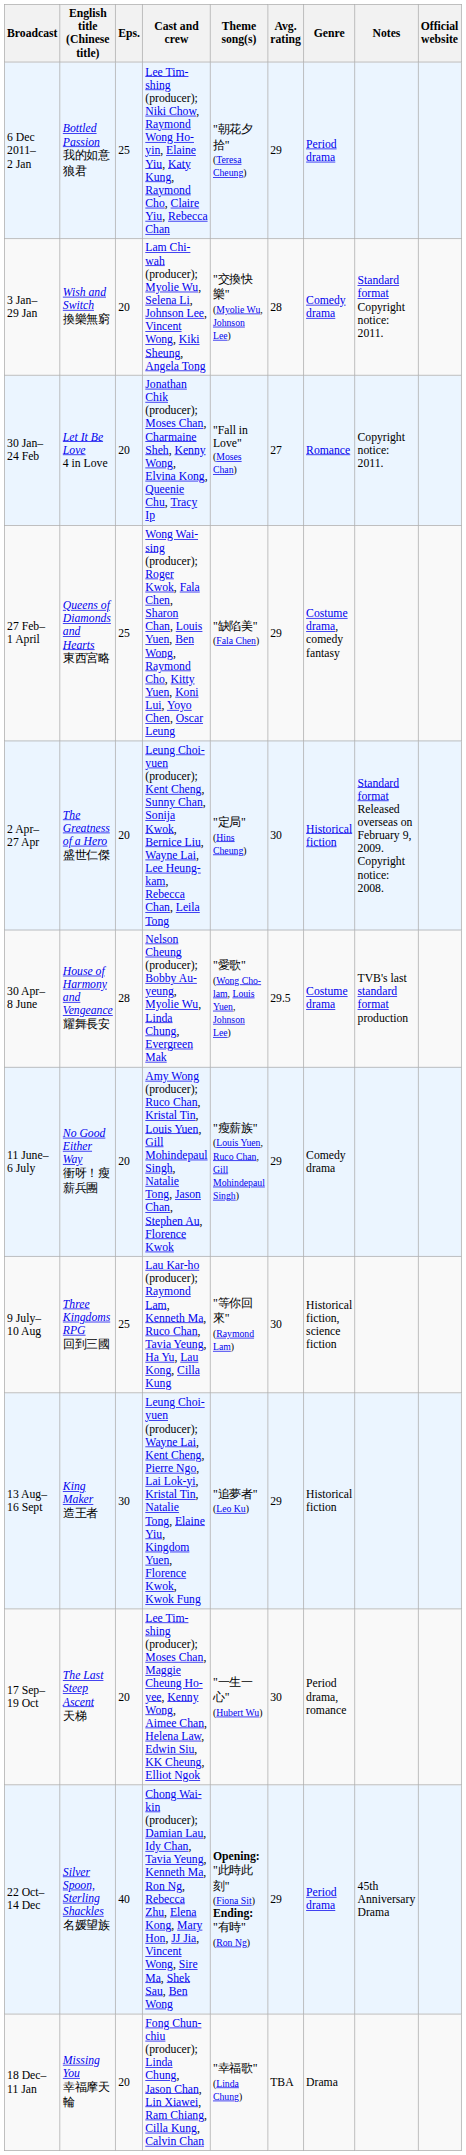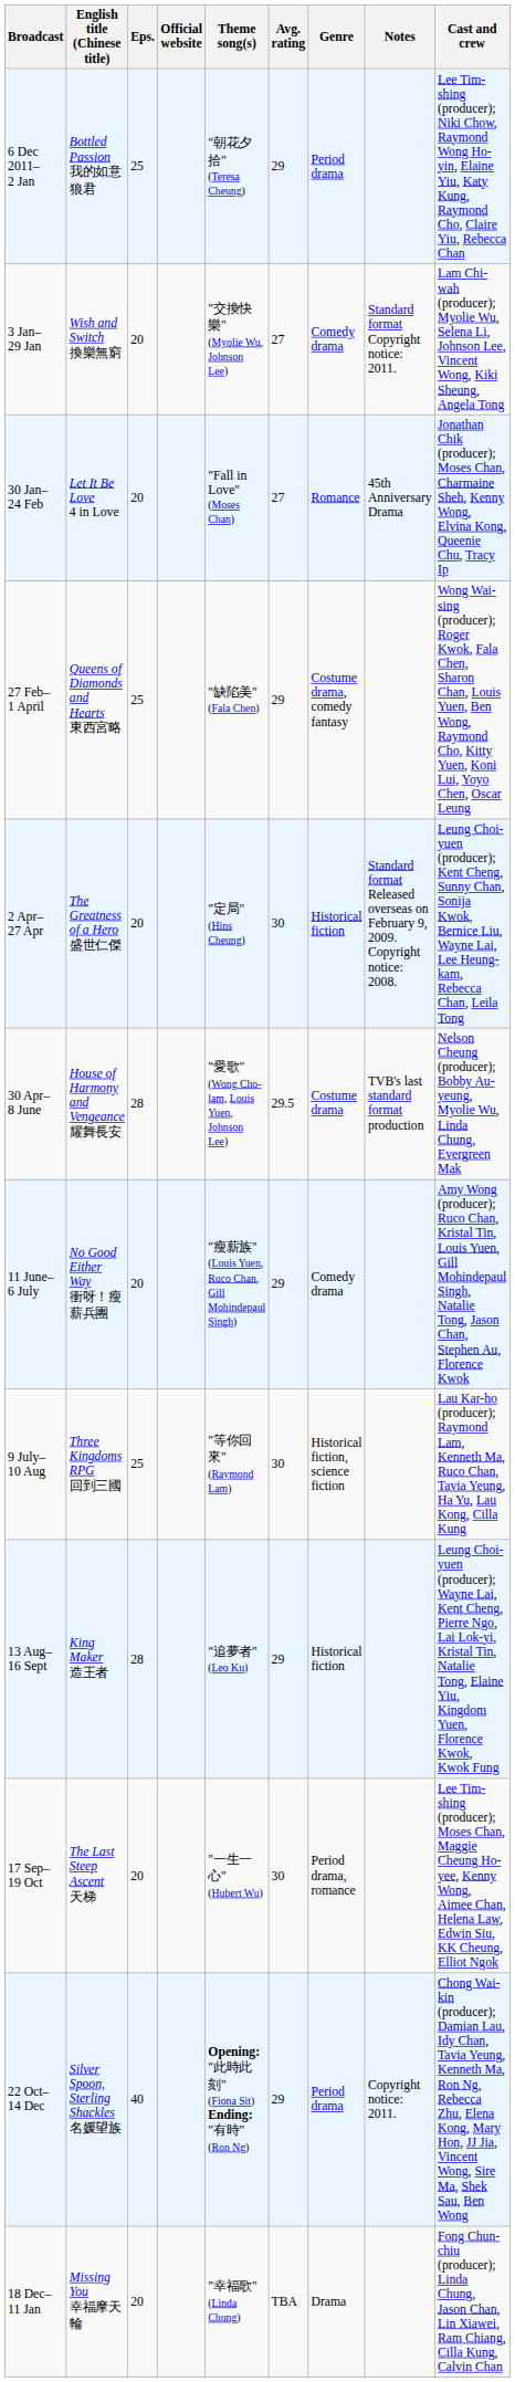 <table class="wikitable sortable" width="100%" style="text-align: left">
 <tr>
 <th align=center width=8% bgcolor="silver">Broadcast</th>
 <th align=center width=20% bgcolor="silver">English title <br> (Chinese title)</th>
 <th align=center width=1% bgcolor="silver">Eps.</th>
-<th align=center width=30% bgcolor="silver">Cast and crew</th>
+<th align=center width=1% bgcolor="silver">Official website</th>
 <th align=center width=20% bgcolor="silver">Theme song(s)</th>
 <th align=center width=1% bgcolor="silver">Avg. rating</th>
 <th align=center width=10% bgcolor="silver">Genre</th>
 <th align=center width=15% bgcolor="silver">Notes</th>
-<th align=center width=1% bgcolor="silver">Official website</th>
+<th align=center width=30% bgcolor="silver">Cast and crew</th>
 </tr>
 <tr ---- bgcolor="#ebf5ff">
 <td>6 Dec 2011–<br>2 Jan</td>
 <td><em><a href='#'>Bottled Passion</a></em><br> 我的如意狼君</td>
 <td>25</td>
-<td><a href='#'>Lee Tim-shing</a> (producer); <a href='#'>Niki Chow</a>, <a href='#'>Raymond Wong Ho-yin</a>, <a href='#'>Elaine Yiu</a>, <a href='#'>Katy Kung</a>, <a href='#'>Raymond Cho</a>, <a href='#'>Claire Yiu</a>, <a href='#'>Rebecca Chan</a></td>
+<td></td>
 <td>"朝花夕拾" <br><small>(<a href='#'>Teresa Cheung</a>)</small></td>
 <td>29</td>
 <td><a href='#'>Period drama</a></td>
 <td></td>
-<td></td>
+<td><a href='#'>Lee Tim-shing</a> (producer); <a href='#'>Niki Chow</a>, <a href='#'>Raymond Wong Ho-yin</a>, <a href='#'>Elaine Yiu</a>, <a href='#'>Katy Kung</a>, <a href='#'>Raymond Cho</a>, <a href='#'>Claire Yiu</a>, <a href='#'>Rebecca Chan</a></td>
 </tr>
 <tr>
 <td>3 Jan–<br>29 Jan</td>
 <td><em><a href='#'>Wish and Switch</a></em> <br> 換樂無窮</td>
 <td>20</td>
-<td><a href='#'>Lam Chi-wah</a> (producer); <a href='#'>Myolie Wu</a>, <a href='#'>Selena Li</a>, <a href='#'>Johnson Lee</a>, <a href='#'>Vincent Wong</a>, <a href='#'>Kiki Sheung</a>, <a href='#'>Angela Tong</a></td>
+<td></td>
 <td>"交換快樂" <br><small>(<a href='#'>Myolie Wu</a>, <a href='#'>Johnson Lee</a>)</small></td>
-<td>28</td>
+<td>27</td>
 <td><a href='#'>Comedy drama</a></td>
 <td><a href='#'>Standard format</a><br>Copyright notice: 2011.</td>
-<td></td>
+<td><a href='#'>Lam Chi-wah</a> (producer); <a href='#'>Myolie Wu</a>, <a href='#'>Selena Li</a>, <a href='#'>Johnson Lee</a>, <a href='#'>Vincent Wong</a>, <a href='#'>Kiki Sheung</a>, <a href='#'>Angela Tong</a></td>
 </tr>
 <tr ---- bgcolor="#ebf5ff">
 <td>30 Jan–<br>24 Feb</td>
 <td><em><a href='#'>Let It Be Love</a></em> <br> 4 in Love</td>
 <td>20</td>
-<td><a href='#'>Jonathan Chik</a> (producer); <a href='#'>Moses Chan</a>, <a href='#'>Charmaine Sheh</a>, <a href='#'>Kenny Wong</a>, <a href='#'>Elvina Kong</a>, <a href='#'>Queenie Chu</a>, <a href='#'>Tracy Ip</a></td>
+<td></td>
 <td>"Fall in Love" <br><small>(<a href='#'>Moses Chan</a>)</small></td>
 <td>27</td>
 <td><a href='#'>Romance</a></td>
-<td>Copyright notice: 2011.</td>
-<td></td>
+<td>45th Anniversary Drama</td>
+<td><a href='#'>Jonathan Chik</a> (producer); <a href='#'>Moses Chan</a>, <a href='#'>Charmaine Sheh</a>, <a href='#'>Kenny Wong</a>, <a href='#'>Elvina Kong</a>, <a href='#'>Queenie Chu</a>, <a href='#'>Tracy Ip</a></td>
 </tr>
 <tr>
 <td>27 Feb–<br>1 April</td>
 <td><em><a href='#'>Queens of Diamonds and Hearts</a></em> <br> 東西宮略</td>
 <td>25</td>
-<td><a href='#'>Wong Wai-sing</a> (producer); <a href='#'>Roger Kwok</a>, <a href='#'>Fala Chen</a>, <a href='#'>Sharon Chan</a>, <a href='#'>Louis Yuen</a>, <a href='#'>Ben Wong</a>, <a href='#'>Raymond Cho</a>, <a href='#'>Kitty Yuen</a>, <a href='#'>Koni Lui</a>, <a href='#'>Yoyo Chen</a>, <a href='#'>Oscar Leung</a></td>
+<td></td>
 <td>"缺陷美" <br><small>(<a href='#'>Fala Chen</a>)</small></td>
 <td>29</td>
 <td><a href='#'>Costume drama</a>, comedy fantasy</td>
 <td></td>
-<td></td>
+<td><a href='#'>Wong Wai-sing</a> (producer); <a href='#'>Roger Kwok</a>, <a href='#'>Fala Chen</a>, <a href='#'>Sharon Chan</a>, <a href='#'>Louis Yuen</a>, <a href='#'>Ben Wong</a>, <a href='#'>Raymond Cho</a>, <a href='#'>Kitty Yuen</a>, <a href='#'>Koni Lui</a>, <a href='#'>Yoyo Chen</a>, <a href='#'>Oscar Leung</a></td>
 </tr>
 <tr ---- bgcolor="#ebf5ff">
 <td>2 Apr–<br>27 Apr</td>
 <td><em><a href='#'>The Greatness of a Hero</a></em> <br> 盛世仁傑</td>
 <td>20</td>
-<td><a href='#'>Leung Choi-yuen</a> (producer); <a href='#'>Kent Cheng</a>, <a href='#'>Sunny Chan</a>, <a href='#'>Sonija Kwok</a>, <a href='#'>Bernice Liu</a>, <a href='#'>Wayne Lai</a>, <a href='#'>Lee Heung-kam</a>, <a href='#'>Rebecca Chan</a>, <a href='#'>Leila Tong</a></td>
+<td></td>
 <td>"定局" <br><small>(<a href='#'>Hins Cheung</a>)</small></td>
 <td>30</td>
 <td><a href='#'>Historical fiction</a></td>
 <td><a href='#'>Standard format</a><br>Released overseas on February 9, 2009. Copyright notice: 2008.</td>
-<td></td>
+<td><a href='#'>Leung Choi-yuen</a> (producer); <a href='#'>Kent Cheng</a>, <a href='#'>Sunny Chan</a>, <a href='#'>Sonija Kwok</a>, <a href='#'>Bernice Liu</a>, <a href='#'>Wayne Lai</a>, <a href='#'>Lee Heung-kam</a>, <a href='#'>Rebecca Chan</a>, <a href='#'>Leila Tong</a></td>
 </tr>
 <tr>
 <td>30 Apr–<br>8 June</td>
 <td><em><a href='#'>House of Harmony and Vengeance</a></em> <br> 耀舞長安</td>
 <td>28</td>
-<td><a href='#'>Nelson Cheung</a> (producer); <a href='#'>Bobby Au-yeung</a>, <a href='#'>Myolie Wu</a>, <a href='#'>Linda Chung</a>, <a href='#'>Evergreen Mak</a></td>
+<td></td>
 <td>"愛歌"<br><small>(<a href='#'>Wong Cho-lam</a>, <a href='#'>Louis Yuen</a>, <a href='#'>Johnson Lee</a>)</small></td>
 <td>29.5</td>
 <td><a href='#'>Costume drama</a></td>
 <td>TVB's last <a href='#'>standard format</a> production<br></td>
-<td></td>
+<td><a href='#'>Nelson Cheung</a> (producer); <a href='#'>Bobby Au-yeung</a>, <a href='#'>Myolie Wu</a>, <a href='#'>Linda Chung</a>, <a href='#'>Evergreen Mak</a></td>
 </tr>
 <tr ---- bgcolor="#ebf5ff">
 <td>11 June–<br>6 July</td>
 <td><em><a href='#'>No Good Either Way</a></em> <br>衝呀！瘦薪兵團</td>
 <td>20</td>
-<td><a href='#'>Amy Wong</a> (producer); <a href='#'>Ruco Chan</a>, <a href='#'>Kristal Tin</a>, <a href='#'>Louis Yuen</a>, <a href='#'>Gill Mohindepaul Singh</a>, <a href='#'>Natalie Tong</a>, <a href='#'>Jason Chan</a>, <a href='#'>Stephen Au</a>, <a href='#'>Florence Kwok</a></td>
+<td></td>
 <td>"瘦薪族"<br><small>(<a href='#'>Louis Yuen</a>, <a href='#'>Ruco Chan</a>, <a href='#'>Gill Mohindepaul Singh</a>)</small></td>
 <td>29</td>
 <td>Comedy drama</td>
 <td></td>
-<td></td>
+<td><a href='#'>Amy Wong</a> (producer); <a href='#'>Ruco Chan</a>, <a href='#'>Kristal Tin</a>, <a href='#'>Louis Yuen</a>, <a href='#'>Gill Mohindepaul Singh</a>, <a href='#'>Natalie Tong</a>, <a href='#'>Jason Chan</a>, <a href='#'>Stephen Au</a>, <a href='#'>Florence Kwok</a></td>
 </tr>
 <tr>
 <td>9 July–<br> 10 Aug</td>
 <td><em><a href='#'>Three Kingdoms RPG</a></em> <br>回到三國</td>
 <td>25</td>
-<td><a href='#'>Lau Kar-ho</a> (producer); <a href='#'>Raymond Lam</a>, <a href='#'>Kenneth Ma</a>, <a href='#'>Ruco Chan</a>, <a href='#'>Tavia Yeung</a>, <a href='#'>Ha Yu</a>, <a href='#'>Lau Kong</a>, <a href='#'>Cilla Kung</a></td>
+<td></td>
 <td>"等你回來"<br><small>(<a href='#'>Raymond Lam</a>)</small></td>
 <td>30</td>
 <td>Historical fiction, science fiction</td>
 <td></td>
-<td></td>
+<td><a href='#'>Lau Kar-ho</a> (producer); <a href='#'>Raymond Lam</a>, <a href='#'>Kenneth Ma</a>, <a href='#'>Ruco Chan</a>, <a href='#'>Tavia Yeung</a>, <a href='#'>Ha Yu</a>, <a href='#'>Lau Kong</a>, <a href='#'>Cilla Kung</a></td>
 </tr>
 <tr ---- bgcolor="ebf5ff">
 <td>13 Aug–<br>16 Sept</td>
 <td><em><a href='#'>King Maker</a></em><br>造王者</td>
-<td>30</td>
-<td><a href='#'>Leung Choi-yuen</a> (producer); <a href='#'>Wayne Lai</a>, <a href='#'>Kent Cheng</a>, <a href='#'>Pierre Ngo</a>, <a href='#'>Lai Lok-yi</a>, <a href='#'>Kristal Tin</a>, <a href='#'>Natalie Tong</a>, <a href='#'>Elaine Yiu</a>, <a href='#'>Kingdom Yuen</a>, <a href='#'>Florence Kwok</a>, <a href='#'>Kwok Fung</a></td>
+<td>28</td>
+<td></td>
 <td>"追夢者"<br><small>(<a href='#'>Leo Ku</a>) </small></td>
 <td>29</td>
 <td>Historical fiction</td>
 <td></td>
-<td></td>
+<td><a href='#'>Leung Choi-yuen</a> (producer); <a href='#'>Wayne Lai</a>, <a href='#'>Kent Cheng</a>, <a href='#'>Pierre Ngo</a>, <a href='#'>Lai Lok-yi</a>, <a href='#'>Kristal Tin</a>, <a href='#'>Natalie Tong</a>, <a href='#'>Elaine Yiu</a>, <a href='#'>Kingdom Yuen</a>, <a href='#'>Florence Kwok</a>, <a href='#'>Kwok Fung</a></td>
 </tr>
 <tr>
 <td>17 Sep–<br>19 Oct</td>
 <td><em><a href='#'>The Last Steep Ascent</a></em><br>天梯</td>
 <td>20</td>
-<td><a href='#'>Lee Tim-shing</a> (producer); <a href='#'>Moses Chan</a>, <a href='#'>Maggie Cheung Ho-yee</a>, <a href='#'>Kenny Wong</a>, <a href='#'>Aimee Chan</a>, <a href='#'>Helena Law</a>, <a href='#'>Edwin Siu</a>, <a href='#'>KK Cheung</a>, <a href='#'>Elliot Ngok</a></td>
+<td></td>
 <td>"一生一心"<br><small>(<a href='#'>Hubert Wu</a>)</small></td>
 <td>30</td>
 <td>Period drama, romance</td>
 <td></td>
-<td></td>
+<td><a href='#'>Lee Tim-shing</a> (producer); <a href='#'>Moses Chan</a>, <a href='#'>Maggie Cheung Ho-yee</a>, <a href='#'>Kenny Wong</a>, <a href='#'>Aimee Chan</a>, <a href='#'>Helena Law</a>, <a href='#'>Edwin Siu</a>, <a href='#'>KK Cheung</a>, <a href='#'>Elliot Ngok</a></td>
 </tr>
 <tr ---- bgcolor="ebf5ff">
 <td>22 Oct–<br>14 Dec</td>
 <td><em><a href='#'>Silver Spoon, Sterling Shackles</a></em><br>名媛望族</td>
 <td>40</td>
-<td><a href='#'>Chong Wai-kin</a> (producer); <a href='#'>Damian Lau</a>, <a href='#'>Idy Chan</a>, <a href='#'>Tavia Yeung</a>, <a href='#'>Kenneth Ma</a>, <a href='#'>Ron Ng</a>, <a href='#'>Rebecca Zhu</a>, <a href='#'>Elena Kong</a>, <a href='#'>Mary Hon</a>, <a href='#'>JJ Jia</a>, <a href='#'>Vincent Wong</a>, <a href='#'>Sire Ma</a>, <a href='#'>Shek Sau</a>, <a href='#'>Ben Wong</a></td>
+<td></td>
 <td><strong>Opening:</strong> "此時此刻"<br><small>(<a href='#'>Fiona Sit</a>)</small><br><strong>Ending:</strong> "有時"<br><small>(<a href='#'>Ron Ng</a>)</small></td>
 <td>29</td>
 <td><a href='#'>Period drama</a></td>
-<td>45th Anniversary Drama</td>
-<td></td>
+<td>Copyright notice: 2011.</td>
+<td><a href='#'>Chong Wai-kin</a> (producer); <a href='#'>Damian Lau</a>, <a href='#'>Idy Chan</a>, <a href='#'>Tavia Yeung</a>, <a href='#'>Kenneth Ma</a>, <a href='#'>Ron Ng</a>, <a href='#'>Rebecca Zhu</a>, <a href='#'>Elena Kong</a>, <a href='#'>Mary Hon</a>, <a href='#'>JJ Jia</a>, <a href='#'>Vincent Wong</a>, <a href='#'>Sire Ma</a>, <a href='#'>Shek Sau</a>, <a href='#'>Ben Wong</a></td>
 </tr>
 <tr>
 <td>18 Dec–<br>11 Jan</td>
 <td><em><a href='#'>Missing You</a></em><br>幸福摩天輪</td>
 <td>20</td>
-<td><a href='#'>Fong Chun-chiu</a> (producer); <a href='#'>Linda Chung</a>, <a href='#'>Jason Chan</a>, <a href='#'>Lin Xiawei</a>, <a href='#'>Ram Chiang</a>, <a href='#'>Cilla Kung</a>, <a href='#'>Calvin Chan</a></td>
+<td></td>
 <td>"幸福歌"<br><small>(<a href='#'>Linda Chung</a>)</small></td>
 <td>TBA</td>
 <td>Drama</td>
 <td></td>
-<td></td>
+<td><a href='#'>Fong Chun-chiu</a> (producer); <a href='#'>Linda Chung</a>, <a href='#'>Jason Chan</a>, <a href='#'>Lin Xiawei</a>, <a href='#'>Ram Chiang</a>, <a href='#'>Cilla Kung</a>, <a href='#'>Calvin Chan</a></td>
 </tr>
 </table>
